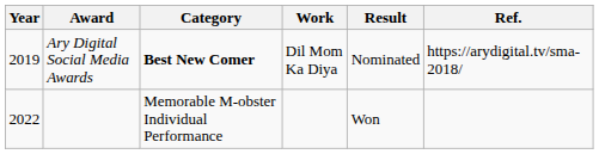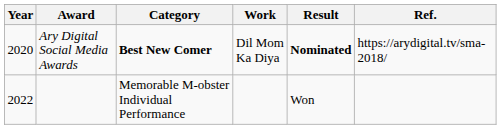 <table class="wikitable">
 <tr>
 <th>Year</th>
 <th>Award</th>
 <th>Category</th>
 <th>Work</th>
 <th>Result</th>
 <th>Ref.</th>
 </tr>
 <tr>
-<td>2019</td>
+<td>2020</td>
 <td><em>Ary Digital Social Media Awards</em></td>
 <td><strong>Best New Comer</strong></td>
 <td>Dil Mom Ka Diya</td>
-<td>Nominated</td>
+<td><strong>Nominated</strong></td>
 <td>https://arydigital.tv/sma-2018/</td>
 </tr>
 <tr>
 <td>2022</td>
 <td><em></em></td>
 <td>Memorable M-obster Individual Performance</td>
 <td></td>
 <td>Won</td>
 <td></td>
 </tr>
 </table>
